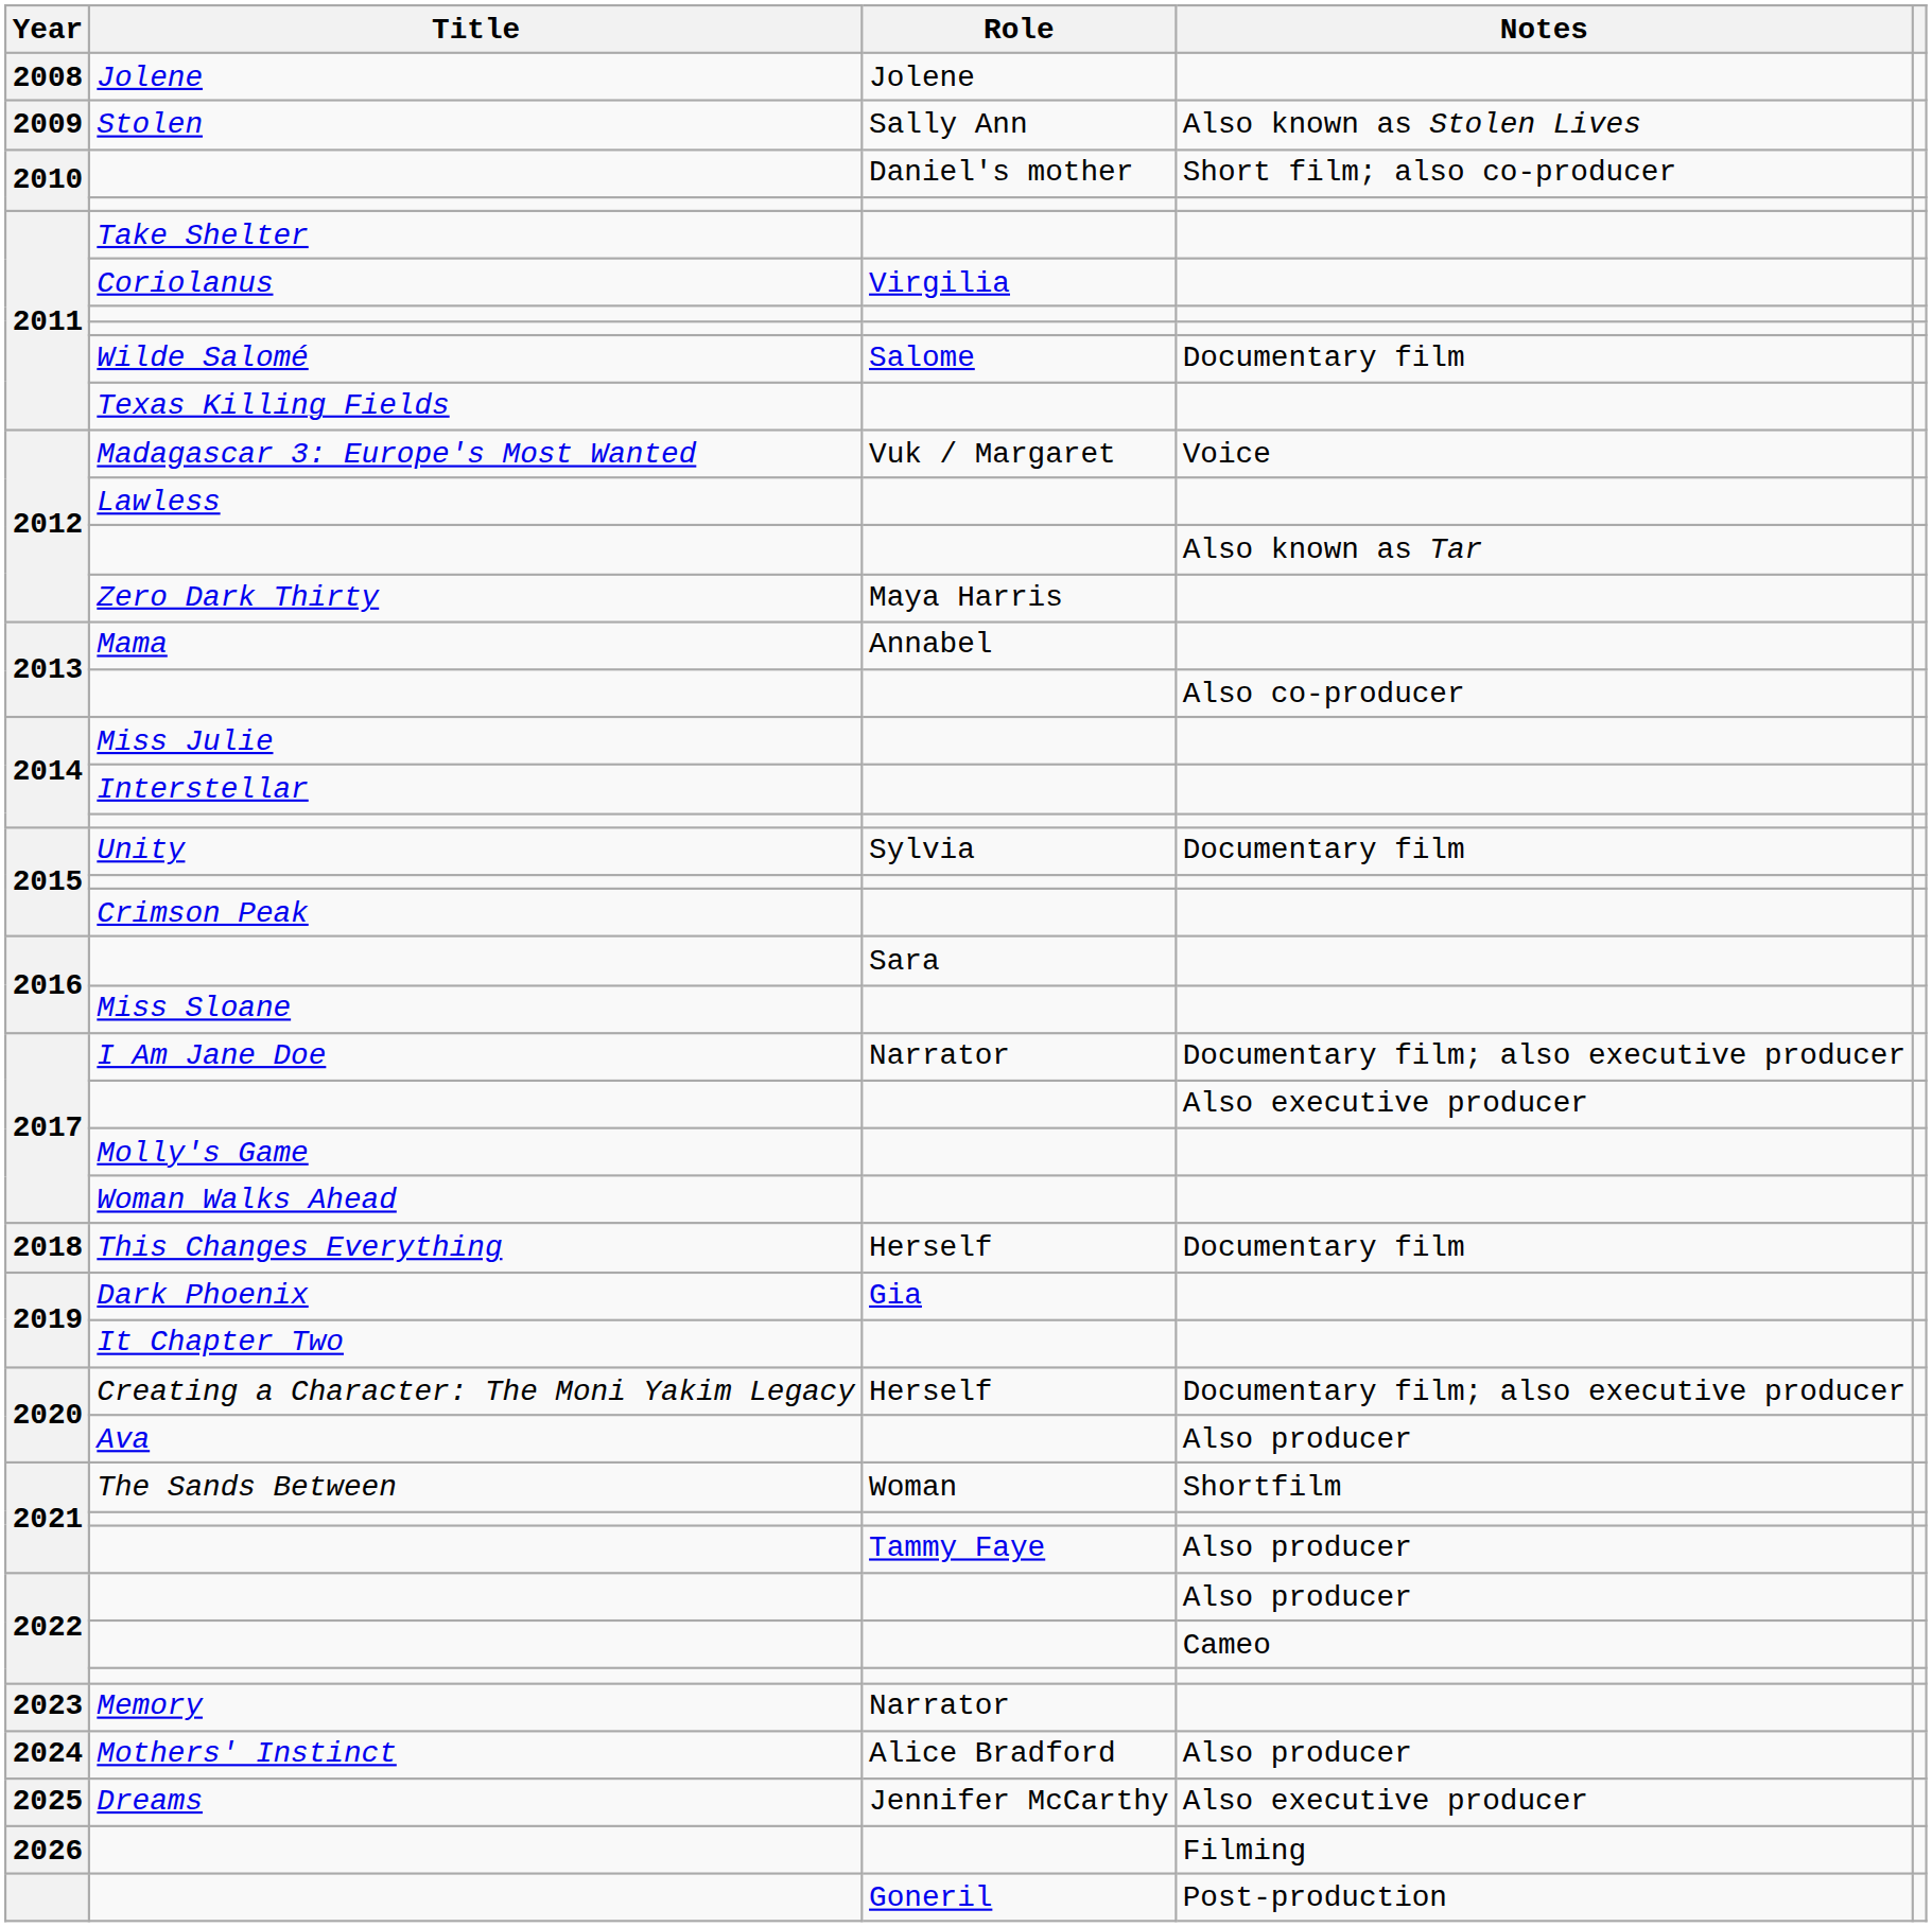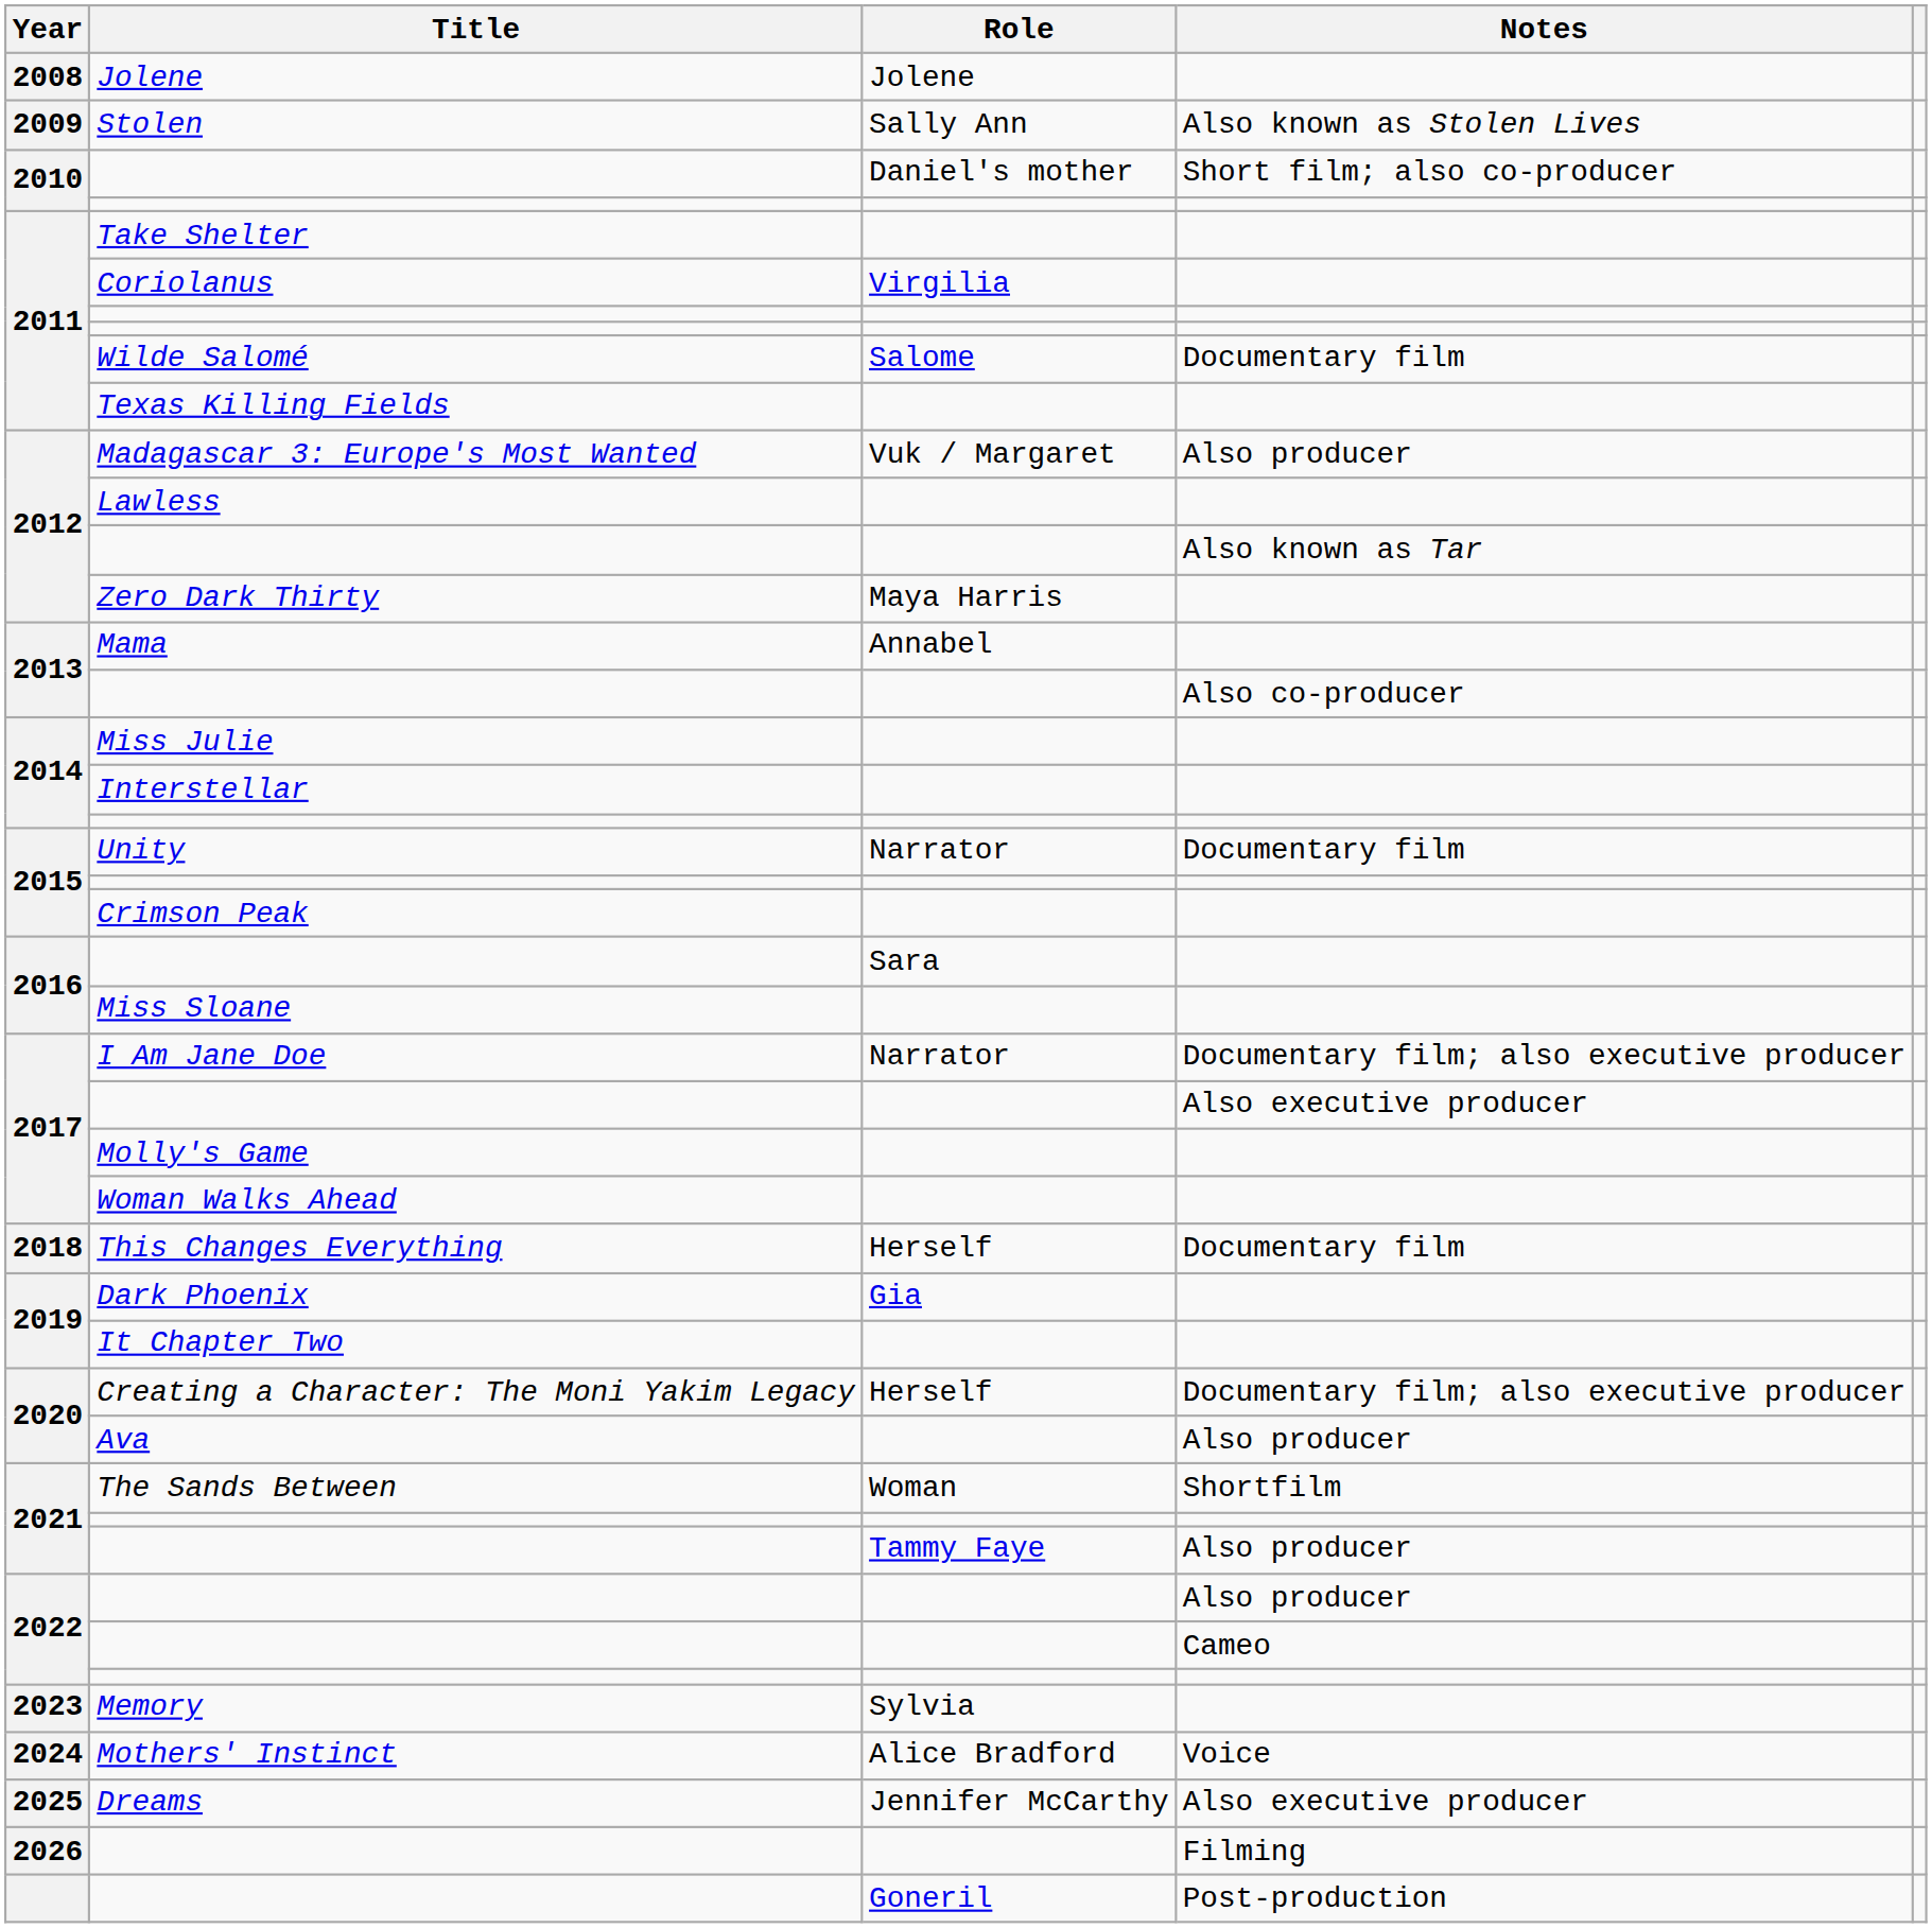 <table class="wikitable plainrowheaders sortable" style="margin-right: 0;">
 <tr>
 <th scope="col">Year</th>
 <th scope="col">Title</th>
 <th scope="col">Role</th>
 <th scope="col" class="unsortable">Notes</th>
 <th scope="col" class="unsortable"></th>
 </tr>
 <tr>
 <th scope=row>2008</th>
 <td><em><a href='#'>Jolene</a></em></td>
 <td>Jolene</td>
 <td></td>
 <td style="text-align:center;"></td>
 </tr>
 <tr>
 <th scope=row>2009</th>
 <td><em><a href='#'>Stolen</a></em></td>
 <td>Sally Ann</td>
 <td>Also known as <em>Stolen Lives</em></td>
 <td style="text-align:center;"></td>
 </tr>
 <tr>
 <th scope=row rowspan="2">2010</th>
 <td></td>
 <td>Daniel's mother</td>
 <td>Short film; also co-producer</td>
 <td style="text-align:center;"></td>
 </tr>
 <tr>
 <td><em></em></td>
 <td></td>
 <td></td>
 <td style="text-align:center;"></td>
 </tr>
 <tr>
 <th scope=row rowspan="6">2011</th>
 <td><em><a href='#'>Take Shelter</a></em></td>
 <td></td>
 <td></td>
 <td style="text-align:center;"></td>
 </tr>
 <tr>
 <td><em><a href='#'>Coriolanus</a></em></td>
 <td><a href='#'>Virgilia</a></td>
 <td></td>
 <td style="text-align:center;"></td>
 </tr>
 <tr>
 <td><em></em></td>
 <td></td>
 <td></td>
 <td style="text-align:center;"></td>
 </tr>
 <tr>
 <td><em></em></td>
 <td></td>
 <td></td>
 <td style="text-align:center;"></td>
 </tr>
 <tr>
 <td><em><a href='#'>Wilde Salomé</a></em></td>
 <td><a href='#'>Salome</a></td>
 <td>Documentary film</td>
 <td style="text-align:center;"></td>
 </tr>
 <tr>
 <td><em><a href='#'>Texas Killing Fields</a></em></td>
 <td></td>
 <td></td>
 <td style="text-align:center;"></td>
 </tr>
 <tr>
 <th scope=row rowspan="4">2012</th>
 <td><em><a href='#'>Madagascar 3: Europe's Most Wanted</a></em></td>
 <td>Vuk / Margaret</td>
-<td>Voice</td>
+<td>Also producer</td>
 <td style="text-align:center;"></td>
 </tr>
 <tr>
 <td><em><a href='#'>Lawless</a></em></td>
 <td></td>
 <td></td>
 <td style="text-align:center;"></td>
 </tr>
 <tr>
 <td><em></em></td>
 <td></td>
 <td>Also known as <em>Tar</em></td>
 <td style="text-align:center;"></td>
 </tr>
 <tr>
 <td><em><a href='#'>Zero Dark Thirty</a></em></td>
 <td>Maya Harris</td>
 <td></td>
 <td style="text-align:center;"></td>
 </tr>
 <tr>
 <th scope=row rowspan="2">2013</th>
 <td><em><a href='#'>Mama</a></em></td>
 <td>Annabel</td>
 <td></td>
 <td style="text-align:center;"></td>
 </tr>
 <tr>
 <td><em></em></td>
 <td></td>
 <td>Also co-producer</td>
 <td style="text-align:center;"></td>
 </tr>
 <tr>
 <th scope=row rowspan="3">2014</th>
 <td><em><a href='#'>Miss Julie</a></em></td>
 <td></td>
 <td></td>
 <td style="text-align:center;"></td>
 </tr>
 <tr>
 <td><em><a href='#'>Interstellar</a></em></td>
 <td></td>
 <td></td>
 <td style="text-align:center;"></td>
 </tr>
 <tr>
 <td><em></em></td>
 <td></td>
 <td></td>
 <td style="text-align:center;"></td>
 </tr>
 <tr>
 <th scope=row rowspan="3">2015</th>
 <td><em><a href='#'>Unity</a></em></td>
-<td>Sylvia</td>
+<td>Narrator</td>
 <td>Documentary film</td>
 <td style="text-align:center;"></td>
 </tr>
 <tr>
 <td><em></em></td>
 <td></td>
 <td></td>
 <td style="text-align:center;"></td>
 </tr>
 <tr>
 <td><em><a href='#'>Crimson Peak</a></em></td>
 <td></td>
 <td></td>
 <td style="text-align:center;"></td>
 </tr>
 <tr>
 <th scope=row rowspan="2">2016</th>
 <td><em></em></td>
 <td>Sara</td>
 <td></td>
 <td style="text-align:center;"></td>
 </tr>
 <tr>
 <td><em><a href='#'>Miss Sloane</a></em></td>
 <td></td>
 <td></td>
 <td style="text-align:center;"></td>
 </tr>
 <tr>
 <th scope=row rowspan="4">2017</th>
 <td><em><a href='#'>I Am Jane Doe</a></em></td>
 <td>Narrator</td>
 <td>Documentary film; also executive producer</td>
 <td style="text-align:center;"></td>
 </tr>
 <tr>
 <td><em></em></td>
 <td></td>
 <td>Also executive producer</td>
 <td style="text-align:center;"></td>
 </tr>
 <tr>
 <td><em><a href='#'>Molly's Game</a></em></td>
 <td></td>
 <td></td>
 <td style="text-align:center;"></td>
 </tr>
 <tr>
 <td><em><a href='#'>Woman Walks Ahead</a></em></td>
 <td></td>
 <td></td>
 <td style="text-align:center;"></td>
 </tr>
 <tr>
 <th scope=row>2018</th>
 <td><em><a href='#'>This Changes Everything</a></em></td>
 <td>Herself</td>
 <td>Documentary film</td>
 <td style="text-align:center;"></td>
 </tr>
 <tr>
 <th scope=row rowspan="2">2019</th>
 <td><em><a href='#'>Dark Phoenix</a></em></td>
 <td><a href='#'>Gia</a></td>
 <td></td>
 <td style="text-align:center;"></td>
 </tr>
 <tr>
 <td><em><a href='#'>It Chapter Two</a></em></td>
 <td></td>
 <td></td>
 <td style="text-align:center;"></td>
 </tr>
 <tr>
 <th scope=row rowspan="2">2020</th>
 <td><em>Creating a Character: The Moni Yakim Legacy</em></td>
 <td>Herself</td>
 <td>Documentary film; also executive producer</td>
 <td style="text-align:center;"></td>
 </tr>
 <tr>
 <td><em><a href='#'>Ava</a></em></td>
 <td></td>
 <td>Also producer</td>
 <td style="text-align:center;"></td>
 </tr>
 <tr>
 <th scope=row rowspan="3">2021</th>
 <td><em>The Sands Between</em></td>
 <td>Woman</td>
 <td>Shortfilm</td>
 <td style="text-align: center;"></td>
 </tr>
 <tr>
 <td><em></em></td>
 <td></td>
 <td></td>
 <td style="text-align:center;"></td>
 </tr>
 <tr>
 <td><em></em></td>
 <td><a href='#'>Tammy Faye</a></td>
 <td>Also producer</td>
 <td style="text-align:center;"></td>
 </tr>
 <tr>
 <th scope=row rowspan="3">2022</th>
 <td><em></em></td>
 <td></td>
 <td>Also producer</td>
 <td style="text-align:center;"></td>
 </tr>
 <tr>
 <td><em></em></td>
 <td></td>
 <td>Cameo</td>
 <td style="text-align:center;"></td>
 </tr>
 <tr>
 <td><em></em></td>
 <td></td>
 <td></td>
 <td style="text-align:center;"></td>
 </tr>
 <tr>
 <th scope=row>2023</th>
 <td><em><a href='#'>Memory</a></em></td>
-<td>Narrator</td>
+<td>Sylvia</td>
 <td></td>
 <td style="text-align:center;"></td>
 </tr>
 <tr>
 <th scope=row>2024</th>
 <td><em><a href='#'>Mothers' Instinct</a></em></td>
 <td>Alice Bradford</td>
-<td>Also producer</td>
+<td>Voice</td>
 <td style="text-align:center;"></td>
 </tr>
 <tr>
 <th scope="row">2025</th>
 <td><em><a href='#'>Dreams</a></em></td>
 <td>Jennifer McCarthy</td>
 <td>Also executive producer</td>
 <td style="text-align:center;"></td>
 </tr>
 <tr>
 <th scope="row">2026</th>
 <td></td>
 <td></td>
 <td>Filming</td>
 <td style="text-align: center;"></td>
 </tr>
 <tr>
 <th scope=row></th>
 <td></td>
 <td><a href='#'>Goneril</a></td>
 <td>Post-production</td>
 <td style="text-align:center;"></td>
 </tr>
 </table>
